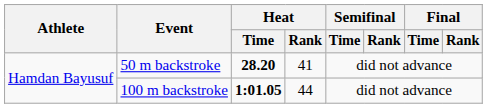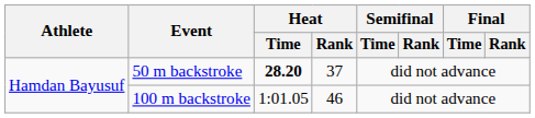 <table class=wikitable style="font-size:90%">
 <tr>
 <th rowspan="2">Athlete</th>
 <th rowspan="2">Event</th>
 <th colspan="2">Heat</th>
 <th colspan="2">Semifinal</th>
 <th colspan="2">Final</th>
 </tr>
 <tr style="font-size:95%">
 <th>Time</th>
 <th>Rank</th>
 <th>Time</th>
 <th>Rank</th>
 <th>Time</th>
 <th>Rank</th>
 </tr>
 <tr align=center>
 <td align=left rowspan=2><a href='#'>Hamdan Bayusuf</a></td>
 <td align=left><a href='#'>50 m backstroke</a></td>
 <td><strong>28.20</strong></td>
-<td>41</td>
+<td>37</td>
 <td colspan=4>did not advance</td>
 </tr>
 <tr align=center>
 <td align=left><a href='#'>100 m backstroke</a></td>
-<td><strong>1:01.05</strong></td>
-<td>44</td>
+<td>1:01.05</td>
+<td>46</td>
 <td colspan=4>did not advance</td>
 </tr>
 </table>
